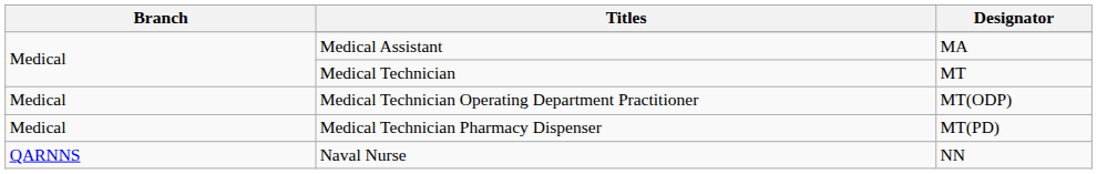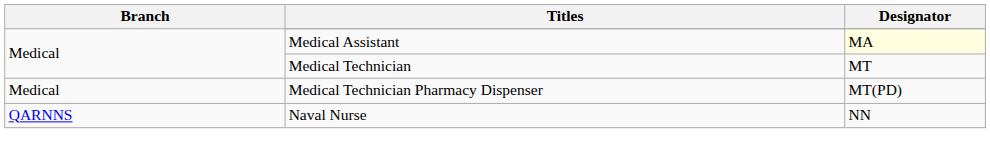 <table class="wikitable" style="width:80%; margin:auto;">
 <tr>
 <th style="width:20%">Branch</th>
 <th style="width:40%">Titles</th>
 <th style="width:10%">Designator</th>
 </tr>
 <tr>
 <td rowspan="3">Medical</td>
 </tr>
 <tr>
 <td>Medical Assistant</td>
-<td>MA</td>
+<td style="background: lightyellow;">MA</td>
 </tr>
 <tr>
 <td>Medical Technician</td>
 <td>MT</td>
-</tr>
-<tr>
-<td>Medical</td>
-<td>Medical Technician Operating Department Practitioner</td>
-<td>MT(ODP)</td>
 </tr>
 <tr>
 <td>Medical</td>
 <td>Medical Technician Pharmacy Dispenser</td>
 <td>MT(PD)</td>
 </tr>
 <tr>
 <td><a href='#'>QARNNS</a></td>
 <td>Naval Nurse</td>
 <td>NN</td>
 </tr>
 </table>
